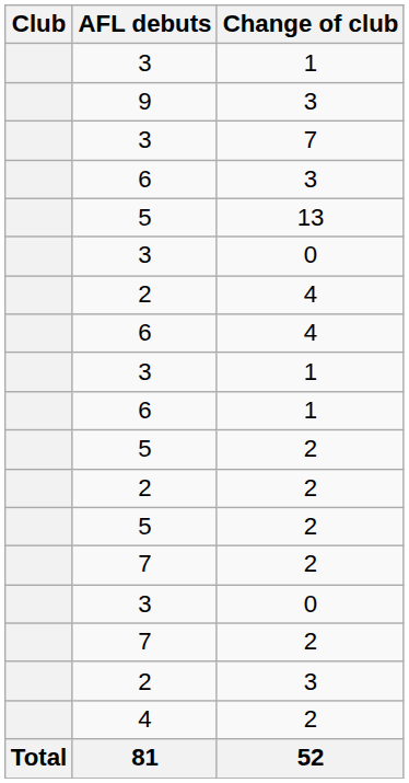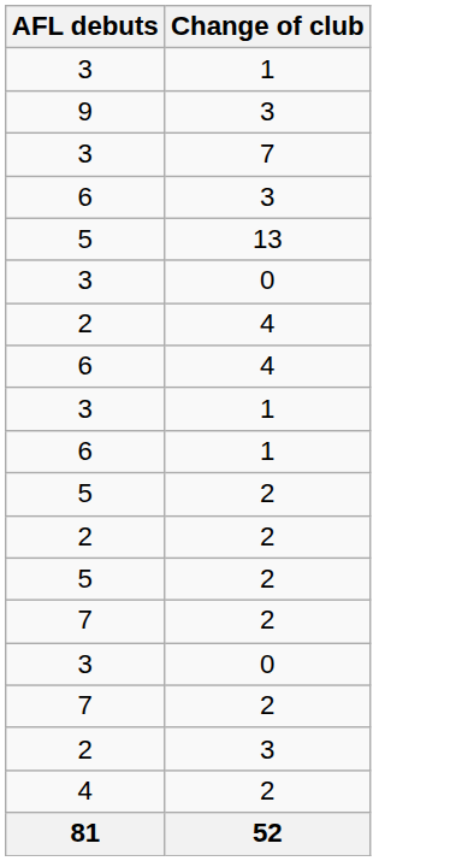 <table class="wikitable plainrowheaders sortable" style="text-align:center;">
 <tr>
-<th scope="col">Club</th>
 <th scope="col">AFL debuts</th>
 <th scope="col">Change of club</th>
 </tr>
 <tr>
-<th scope="row"></th>
 <td>3</td>
 <td>1</td>
 </tr>
 <tr>
-<th scope="row"></th>
 <td>9</td>
 <td>3</td>
 </tr>
 <tr>
-<th scope="row"></th>
 <td>3</td>
 <td>7</td>
 </tr>
 <tr>
-<th scope="row"></th>
 <td>6</td>
 <td>3</td>
 </tr>
 <tr>
-<th scope="row"></th>
 <td>5</td>
 <td>13</td>
 </tr>
 <tr>
-<th scope="row"></th>
 <td>3</td>
 <td>0</td>
 </tr>
 <tr>
-<th scope="row"></th>
 <td>2</td>
 <td>4</td>
 </tr>
 <tr>
-<th scope="row"></th>
 <td>6</td>
 <td>4</td>
 </tr>
 <tr>
-<th scope="row"></th>
 <td>3</td>
 <td>1</td>
 </tr>
 <tr>
-<th scope="row"></th>
 <td>6</td>
 <td>1</td>
 </tr>
 <tr>
-<th scope="row"></th>
 <td>5</td>
 <td>2</td>
 </tr>
 <tr>
-<th scope="row"></th>
 <td>2</td>
 <td>2</td>
 </tr>
 <tr>
-<th scope="row"></th>
 <td>5</td>
 <td>2</td>
 </tr>
 <tr>
-<th scope="row"></th>
 <td>7</td>
 <td>2</td>
 </tr>
 <tr>
-<th scope="row"></th>
 <td>3</td>
 <td>0</td>
 </tr>
 <tr>
-<th scope="row"></th>
 <td>7</td>
 <td>2</td>
 </tr>
 <tr>
-<th scope="row"></th>
 <td>2</td>
 <td>3</td>
 </tr>
 <tr>
-<th scope="row"></th>
 <td>4</td>
 <td>2</td>
 </tr>
 <tr class="sortbottom">
-<th>Total</th>
 <th>81</th>
 <th>52</th>
 </tr>
 </table>
